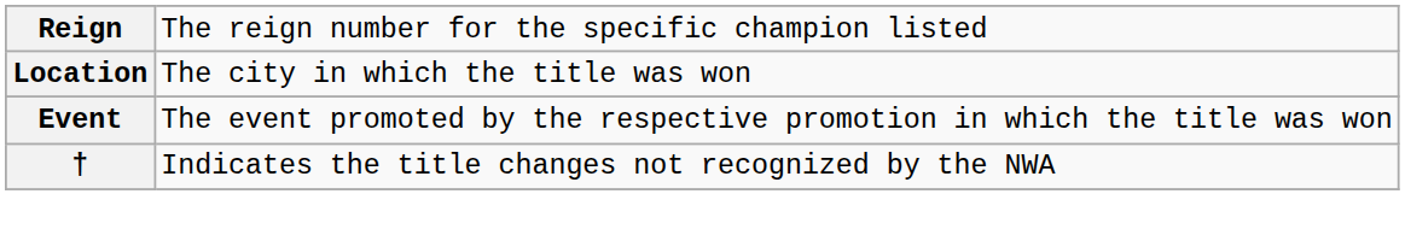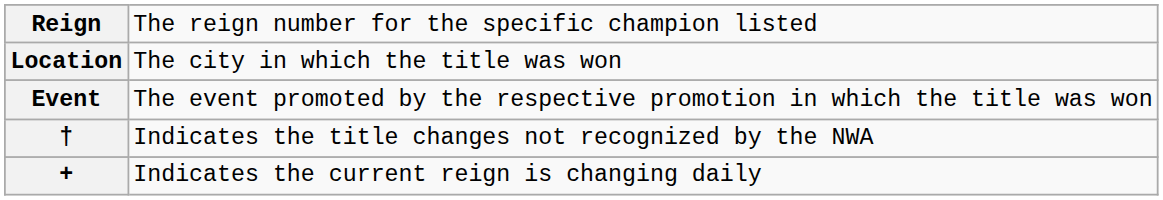 <table class="wikitable">
 <tr>
 <th>Reign</th>
 <td>The reign number for the specific champion listed</td>
 </tr>
 <tr>
 <th>Location</th>
 <td>The city in which the title was won</td>
 </tr>
 <tr>
 <th>Event</th>
 <td>The event promoted by the respective promotion in which the title was won</td>
 </tr>
 <tr>
 <th>†</th>
 <td>Indicates the title changes not recognized by the NWA</td>
 </tr>
+<tr>
+<th>+</th>
+<td>Indicates the current reign is changing daily</td>
+</tr>
 </table>
